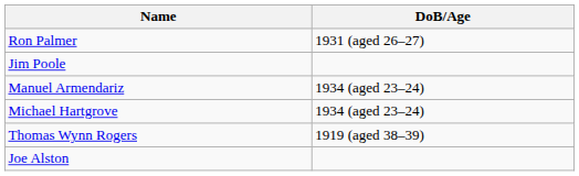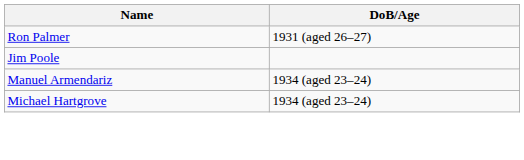 <table class="wikitable" style="width:600px; font-size:95%;">
 <tr>
 <th align="left">Name</th>
 <th align="left">DoB/Age</th>
 </tr>
 <tr>
 <td align="left"><a href='#'>Ron Palmer</a></td>
 <td align="left">1931 (aged 26–27)</td>
 </tr>
 <tr>
 <td align="left"><a href='#'>Jim Poole</a></td>
 <td align="left"></td>
 </tr>
 <tr>
 <td align="left"><a href='#'>Manuel Armendariz</a></td>
 <td align="left">1934 (aged 23–24)</td>
 </tr>
 <tr>
 <td align="left"><a href='#'>Michael Hartgrove</a></td>
 <td align="left">1934 (aged 23–24)</td>
 </tr>
-<tr>
-<td align="left"><a href='#'>Thomas Wynn Rogers</a></td>
-<td align="left">1919 (aged 38–39)</td>
-</tr>
-<tr>
-<td align="left"><a href='#'>Joe Alston</a></td>
-<td align="left"></td>
-</tr>
 </table>
